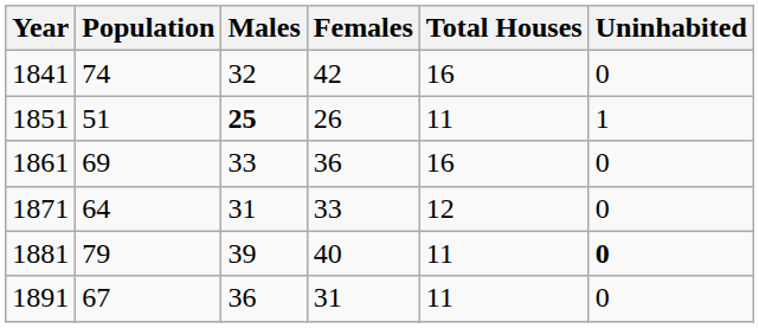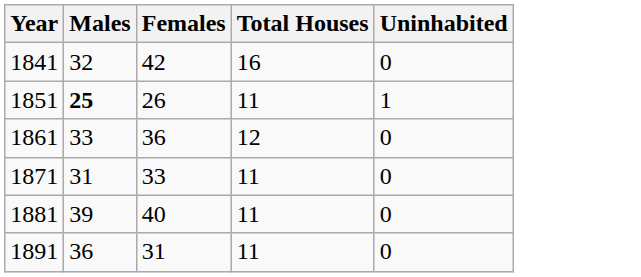 <table class="wikitable">
 <tr>
 <th>Year</th>
-<th>Population</th>
 <th>Males</th>
 <th>Females</th>
 <th>Total Houses</th>
 <th>Uninhabited</th>
 </tr>
 <tr>
 <td>1841</td>
-<td>74</td>
 <td>32</td>
 <td>42</td>
 <td>16</td>
 <td>0</td>
 </tr>
 <tr>
 <td>1851</td>
-<td>51</td>
 <td><strong>25</strong></td>
 <td>26</td>
 <td>11</td>
 <td>1</td>
 </tr>
 <tr>
 <td>1861</td>
-<td>69</td>
 <td>33</td>
 <td>36</td>
-<td>16</td>
+<td>12</td>
 <td>0</td>
 </tr>
 <tr>
 <td>1871</td>
-<td>64</td>
 <td>31</td>
 <td>33</td>
-<td>12</td>
+<td>11</td>
 <td>0</td>
 </tr>
 <tr>
 <td>1881</td>
-<td>79</td>
 <td>39</td>
 <td>40</td>
 <td>11</td>
-<td><strong>0</strong></td>
+<td>0</td>
 </tr>
 <tr>
 <td>1891</td>
-<td>67</td>
 <td>36</td>
 <td>31</td>
 <td>11</td>
 <td>0</td>
 </tr>
 </table>
